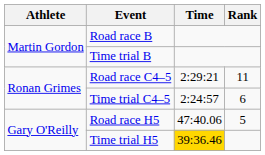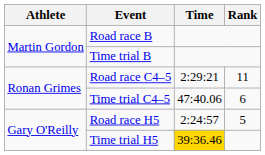 <table class=wikitable style="font-size:90%">
 <tr>
 <th>Athlete</th>
 <th>Event</th>
 <th>Time</th>
 <th>Rank</th>
 </tr>
 <tr align=center>
 <td align=left rowspan="2"><a href='#'>Martin Gordon</a></td>
 <td align=left><a href='#'>Road race B</a></td>
 <td colspan="2"></td>
 </tr>
 <tr align=center>
 <td align=left><a href='#'>Time trial B</a></td>
 <td colspan="2"></td>
 </tr>
 <tr align=center>
 <td align=left rowspan="2"><a href='#'>Ronan Grimes</a></td>
 <td align=left><a href='#'>Road race C4–5</a></td>
 <td>2:29:21</td>
 <td>11</td>
 </tr>
 <tr align=center>
 <td align=left><a href='#'>Time trial C4–5</a></td>
-<td>2:24:57</td>
+<td>47:40.06</td>
 <td>6</td>
 </tr>
 <tr align=center>
 <td align=left rowspan="2"><a href='#'>Gary O'Reilly</a></td>
 <td align=left><a href='#'>Road race H5</a></td>
-<td>47:40.06</td>
+<td>2:24:57</td>
 <td>5</td>
 </tr>
 <tr align=center>
 <td align=left><a href='#'>Time trial H5</a></td>
 <td style="background: gold;">39:36.46</td>
 <td></td>
 </tr>
 </table>
